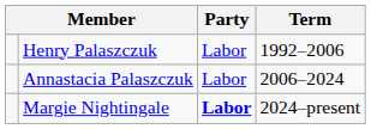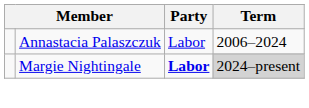 <table class="wikitable">
 <tr>
 <th colspan="2">Member</th>
 <th>Party</th>
 <th>Term</th>
-</tr>
-<tr>
-<td> </td>
-<td><a href='#'>Henry Palaszczuk</a></td>
-<td><a href='#'>Labor</a></td>
-<td>1992–2006</td>
 </tr>
 <tr>
 <td> </td>
 <td><a href='#'>Annastacia Palaszczuk</a></td>
 <td><a href='#'>Labor</a></td>
 <td>2006–2024</td>
 </tr>
 <tr>
 <td> </td>
 <td><a href='#'>Margie Nightingale</a></td>
 <td><strong><a href='#'>Labor</a></strong></td>
-<td>2024–present</td>
+<td style="background: lightgrey;">2024–present</td>
 </tr>
 </table>
